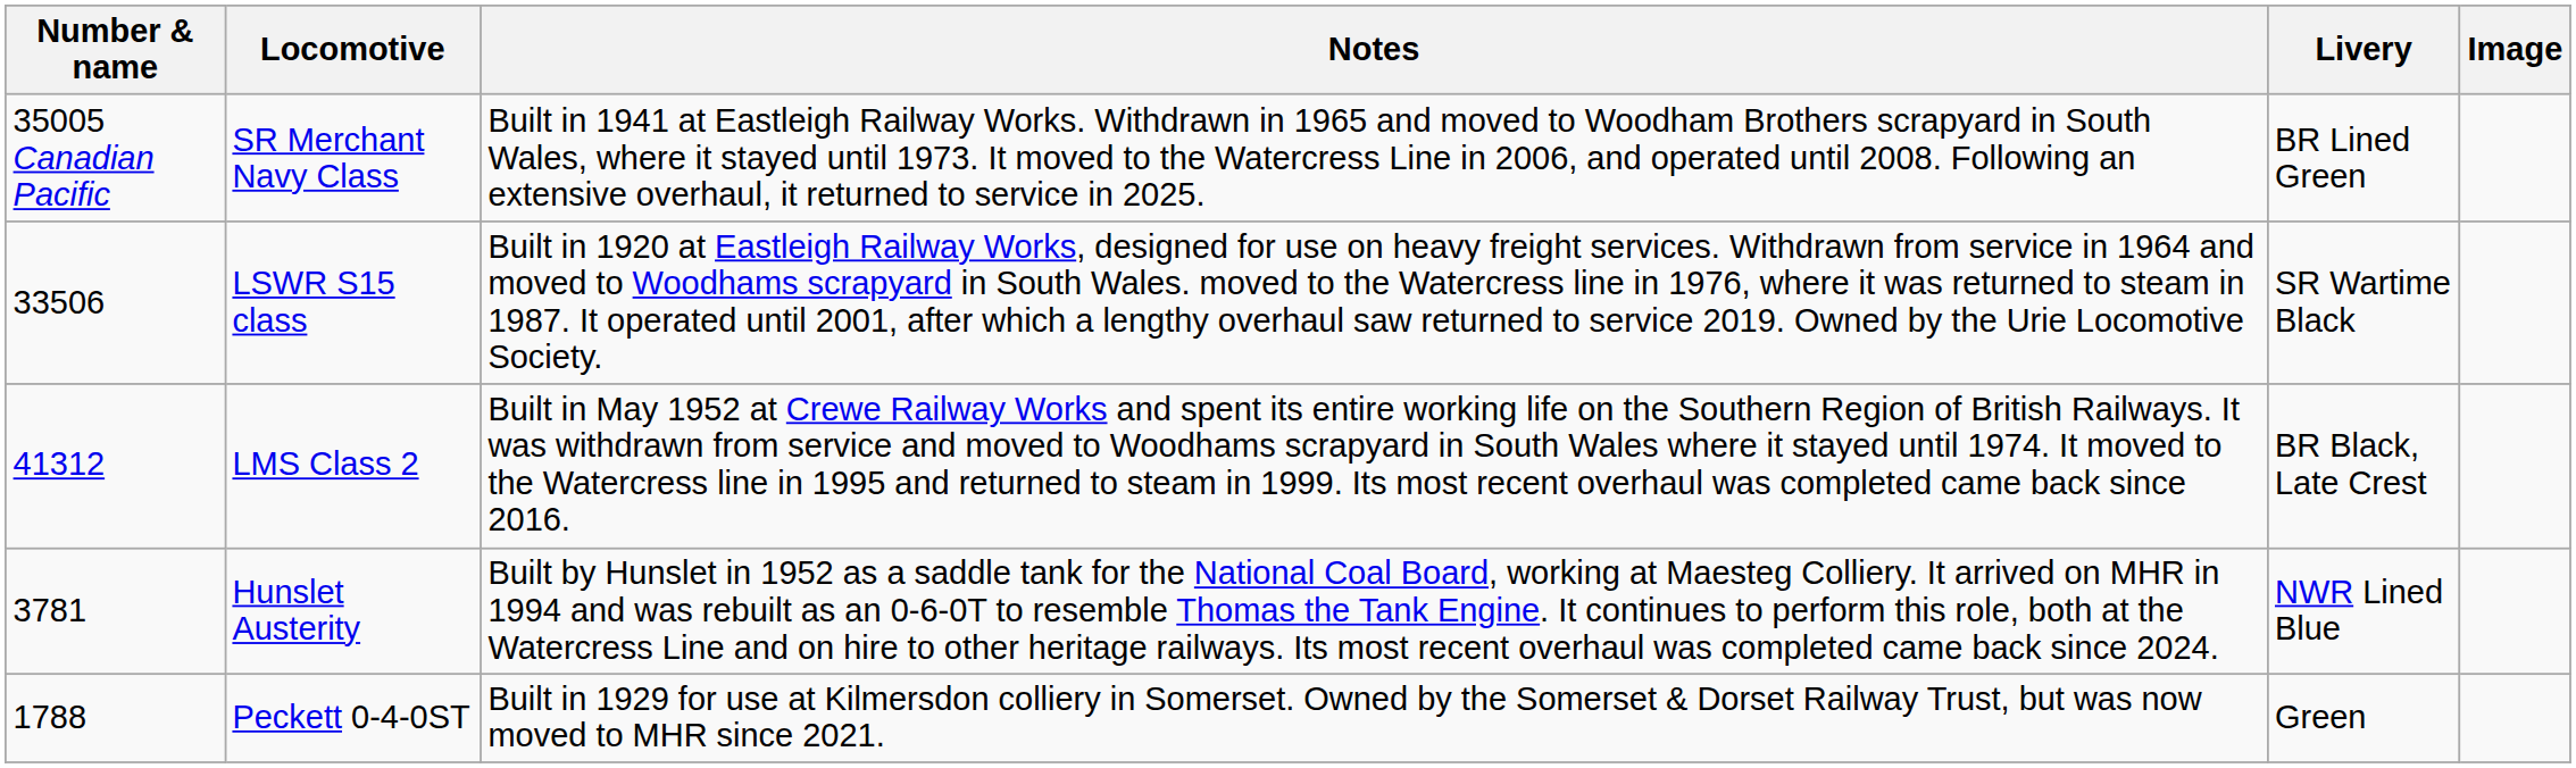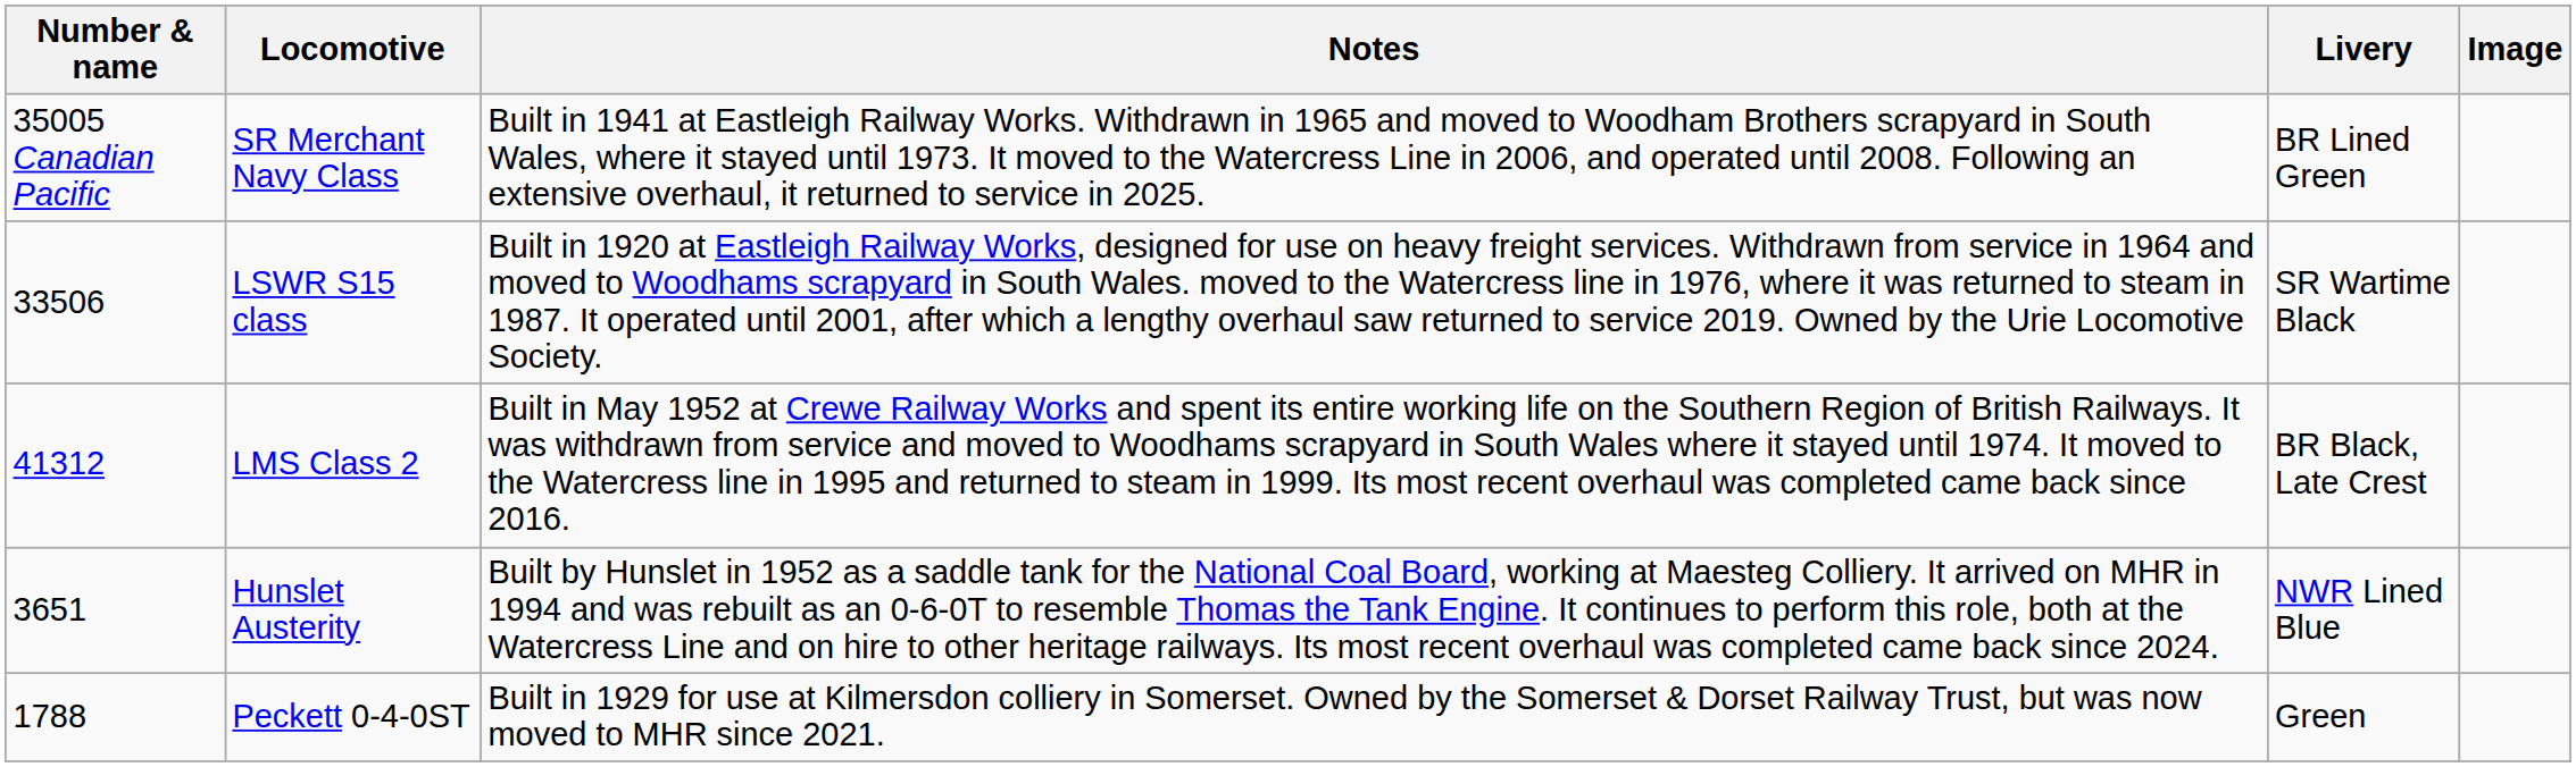 <table class="wikitable">
 <tr>
 <th>Number & name</th>
 <th>Locomotive</th>
 <th>Notes</th>
 <th>Livery</th>
 <th>Image</th>
 </tr>
 <tr>
 <td>35005 <em><a href='#'>Canadian Pacific</a></em></td>
 <td><a href='#'>SR Merchant Navy Class</a> </td>
 <td>Built in 1941 at Eastleigh Railway Works. Withdrawn in 1965 and moved to Woodham Brothers scrapyard in South Wales, where it stayed until 1973. It moved to the Watercress Line in 2006, and operated until 2008. Following an extensive overhaul, it returned to service in 2025. </td>
 <td>BR Lined Green</td>
 <td></td>
 </tr>
 <tr>
 <td>33506</td>
 <td><a href='#'>LSWR S15 class</a> </td>
 <td>Built in 1920 at <a href='#'>Eastleigh Railway Works</a>, designed for use on heavy freight services. Withdrawn from service in 1964 and moved to <a href='#'>Woodhams scrapyard</a> in South Wales. moved to the Watercress line in 1976, where it was returned to steam in 1987. It operated until 2001, after which a lengthy overhaul saw returned to service 2019. Owned by the Urie Locomotive Society.</td>
 <td>SR Wartime Black</td>
 <td></td>
 </tr>
 <tr>
 <td><a href='#'>41312</a></td>
 <td><a href='#'>LMS Class 2</a> </td>
 <td>Built in May 1952 at <a href='#'>Crewe Railway Works</a> and spent its entire working life on the Southern Region of British Railways. It was withdrawn from service and moved to Woodhams scrapyard in South Wales where it stayed until 1974. It moved to the Watercress line in 1995 and returned to steam in 1999. Its most recent overhaul was completed came back since 2016.</td>
 <td>BR Black, Late Crest</td>
 <td></td>
 </tr>
 <tr>
-<td>3781</td>
+<td>3651</td>
 <td><a href='#'>Hunslet</a> <a href='#'>Austerity</a> </td>
 <td>Built by Hunslet in 1952 as a saddle tank for the <a href='#'>National Coal Board</a>, working at Maesteg Colliery. It arrived on MHR in 1994 and was rebuilt as an 0-6-0T to resemble <a href='#'>Thomas the Tank Engine</a>. It continues to perform this role, both at the Watercress Line and on hire to other heritage railways. Its most recent overhaul was completed came back since 2024.</td>
 <td><a href='#'>NWR</a>  Lined Blue</td>
 <td></td>
 </tr>
 <tr>
 <td>1788</td>
 <td><a href='#'>Peckett</a> 0-4-0ST</td>
 <td>Built in 1929 for use at Kilmersdon colliery in Somerset. Owned by the Somerset & Dorset Railway Trust, but was now moved to MHR since 2021.</td>
 <td>Green</td>
 <td></td>
 </tr>
 </table>
